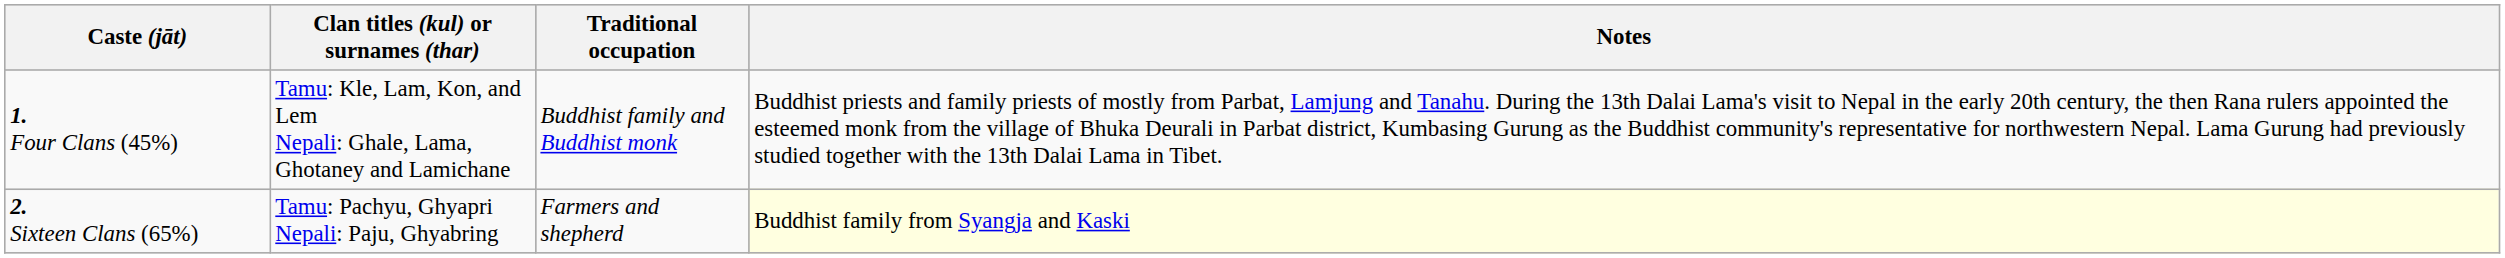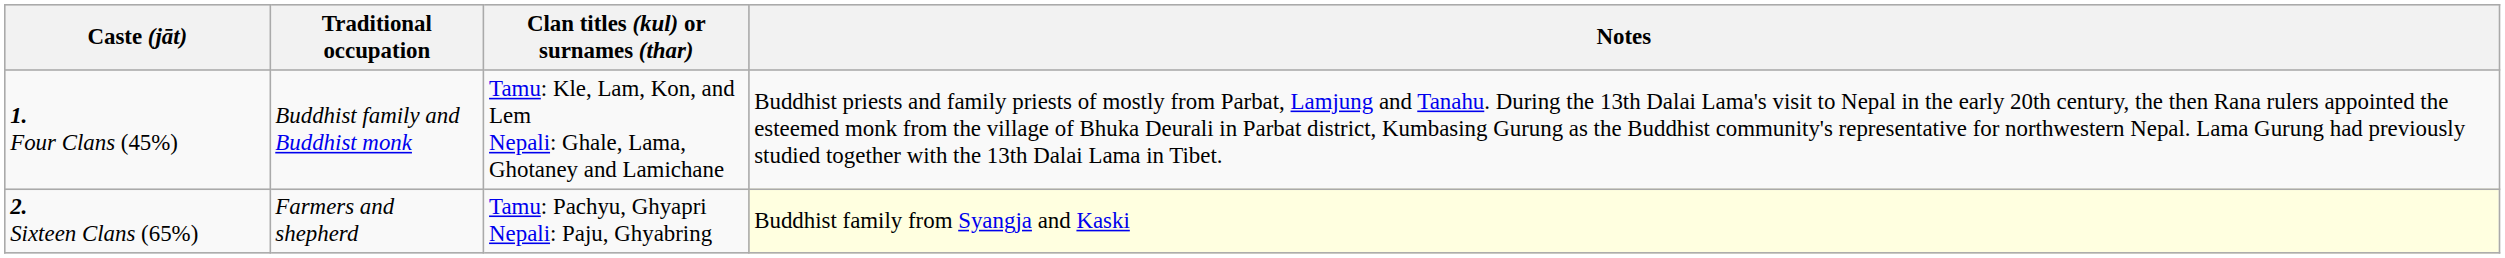 <table class="wikitable" style="font-size: 90%";>
 <tr>
 <th width=160>Caste <em>(jāt)</em></th>
+<th>Traditional occupation</th>
 <th width=160>Clan titles <em>(kul)</em> or surnames <em>(thar)</em></th>
-<th>Traditional occupation</th>
 <th>Notes</th>
 </tr>
 <tr>
 <td><strong><em>1.</em></strong><br><em>Four Clans</em> (45%)</td>
+<td><em>Buddhist family and <a href='#'>Buddhist monk</a></em></td>
 <td><a href='#'>Tamu</a>: Kle, Lam, Kon, and Lem <br> <a href='#'>Nepali</a>: Ghale, Lama, Ghotaney and Lamichane</td>
-<td><em>Buddhist family and <a href='#'>Buddhist monk</a></em></td>
 <td>Buddhist priests and family priests of mostly from Parbat, <a href='#'>Lamjung</a> and <a href='#'>Tanahu</a>. During the 13th Dalai Lama's visit to Nepal in the early 20th century, the then Rana rulers appointed the esteemed monk from the village of Bhuka Deurali in Parbat district, Kumbasing Gurung as the Buddhist community's representative for northwestern Nepal.  Lama Gurung had previously studied together with the 13th Dalai Lama in Tibet.</td>
 </tr>
 <tr>
 <td><strong><em>2.</em></strong><br><em>Sixteen Clans</em> (65%)</td>
+<td><em>Farmers and shepherd</em></td>
 <td><a href='#'>Tamu</a>: Pachyu, Ghyapri <br> <a href='#'>Nepali</a>: Paju, Ghyabring</td>
-<td><em>Farmers and shepherd</em></td>
 <td style="background: lightyellow;">Buddhist family from <a href='#'>Syangja</a> and <a href='#'>Kaski</a></td>
 </tr>
 </table>
